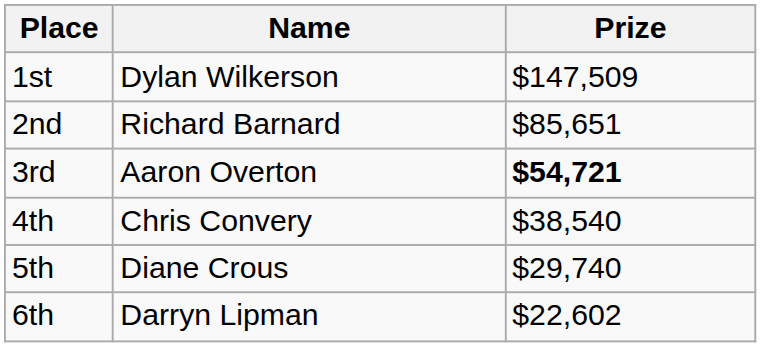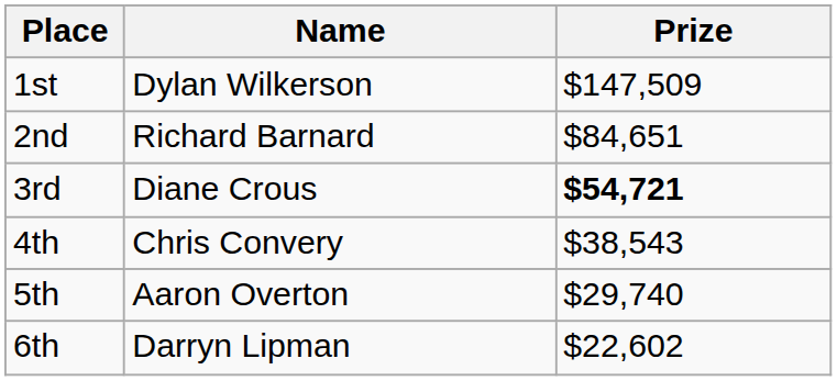 <table class="wikitable">
 <tr>
 <th style="width:50px;">Place</th>
 <th style="width:200px;">Name</th>
 <th style="width:125px;">Prize</th>
 </tr>
 <tr>
 <td>1st</td>
 <td> Dylan Wilkerson</td>
 <td>$147,509</td>
 </tr>
 <tr>
 <td>2nd</td>
 <td> Richard Barnard</td>
-<td>$85,651</td>
+<td>$84,651</td>
 </tr>
 <tr>
 <td>3rd</td>
-<td> Aaron Overton</td>
+<td> Diane Crous</td>
 <td><strong>$54,721</strong></td>
 </tr>
 <tr>
 <td>4th</td>
 <td> Chris Convery</td>
-<td>$38,540</td>
+<td>$38,543</td>
 </tr>
 <tr>
 <td>5th</td>
-<td> Diane Crous</td>
+<td> Aaron Overton</td>
 <td>$29,740</td>
 </tr>
 <tr>
 <td>6th</td>
 <td> Darryn Lipman</td>
 <td>$22,602</td>
 </tr>
 </table>
